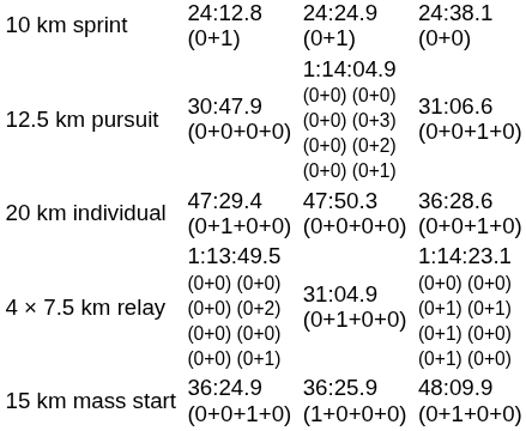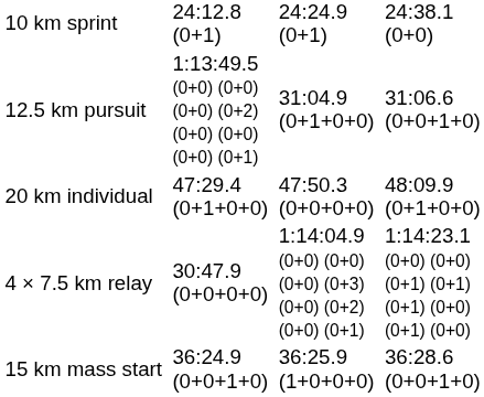 <table>
 <tr>
 <td>10 km sprint<br></td>
 <td></td>
 <td>24:12.8<br>(0+1)</td>
 <td></td>
 <td>24:24.9<br>(0+1)</td>
 <td></td>
 <td>24:38.1<br>(0+0)</td>
 </tr>
 <tr>
 <td>12.5 km pursuit<br></td>
 <td></td>
-<td>30:47.9<br>(0+0+0+0)</td>
+<td>1:13:49.5<br><small>(0+0) (0+0)<br>(0+0) (0+2)<br>(0+0) (0+0)<br>(0+0) (0+1)</small></td>
 <td></td>
-<td>1:14:04.9<br><small>(0+0) (0+0)<br>(0+0) (0+3)<br>(0+0) (0+2)<br>(0+0) (0+1)</small></td>
+<td>31:04.9<br>(0+1+0+0)</td>
 <td></td>
 <td>31:06.6<br>(0+0+1+0)</td>
 </tr>
 <tr>
 <td>20 km individual<br></td>
 <td></td>
 <td>47:29.4<br>(0+1+0+0)</td>
 <td></td>
 <td>47:50.3<br>(0+0+0+0)</td>
 <td></td>
-<td>36:28.6<br>(0+0+1+0)</td>
+<td>48:09.9<br>(0+1+0+0)</td>
 </tr>
 <tr>
 <td>4 × 7.5 km relay<br></td>
 <td></td>
-<td>1:13:49.5<br><small>(0+0) (0+0)<br>(0+0) (0+2)<br>(0+0) (0+0)<br>(0+0) (0+1)</small></td>
+<td>30:47.9<br>(0+0+0+0)</td>
 <td></td>
-<td>31:04.9<br>(0+1+0+0)</td>
+<td>1:14:04.9<br><small>(0+0) (0+0)<br>(0+0) (0+3)<br>(0+0) (0+2)<br>(0+0) (0+1)</small></td>
 <td></td>
 <td>1:14:23.1<br><small>(0+0) (0+0)<br>(0+1) (0+1)<br>(0+1) (0+0)<br>(0+1) (0+0)</small></td>
 </tr>
 <tr>
 <td>15 km mass start<br></td>
 <td></td>
 <td>36:24.9<br>(0+0+1+0)</td>
 <td></td>
 <td>36:25.9<br>(1+0+0+0)</td>
 <td></td>
-<td>48:09.9<br>(0+1+0+0)</td>
+<td>36:28.6<br>(0+0+1+0)</td>
 </tr>
 </table>
